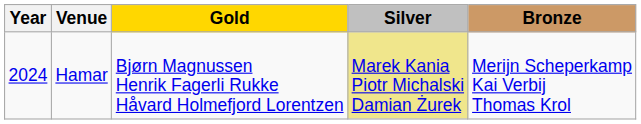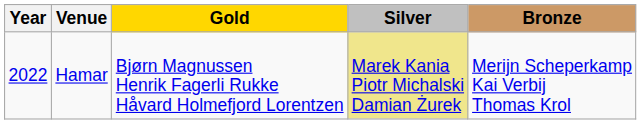 <table class=wikitable>
 <tr>
 <th>Year</th>
 <th>Venue</th>
 <td align=center bgcolor=gold> <strong>Gold</strong></td>
 <td align=center bgcolor=silver> <strong>Silver</strong></td>
 <td align=center bgcolor=cc9966> <strong>Bronze</strong></td>
 </tr>
 <tr>
-<td><a href='#'>2024</a></td>
+<td><a href='#'>2022</a></td>
 <td><a href='#'>Hamar</a></td>
 <td><br><a href='#'>Bjørn Magnussen</a><br><a href='#'>Henrik Fagerli Rukke</a><br><a href='#'>Håvard Holmefjord Lorentzen</a></td>
 <td style="background: khaki;"><br><a href='#'>Marek Kania</a><br><a href='#'>Piotr Michalski</a><br><a href='#'>Damian Żurek</a></td>
 <td><br><a href='#'>Merijn Scheperkamp</a><br><a href='#'>Kai Verbij</a><br><a href='#'>Thomas Krol</a></td>
 </tr>
 </table>
